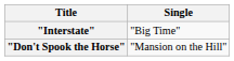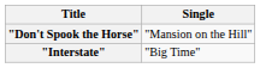 <table class="wikitable plainrowheaders">
 <tr>
 <th scope="col">Title</th>
 <th scope="col">Single</th>
 </tr>
 <tr>
+<th scope="row">"Don't Spook the Horse"</th>
+<td>"Mansion on the Hill"</td>
+</tr>
+<tr>
 <th scope="row">"Interstate"</th>
 <td>"Big Time"</td>
 </tr>
-<tr>
-<th scope="row">"Don't Spook the Horse"</th>
-<td>"Mansion on the Hill"</td>
-</tr>
 </table>
